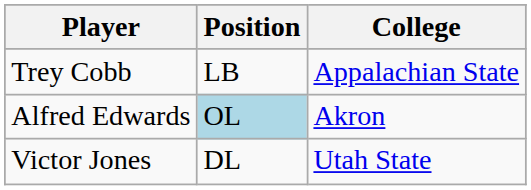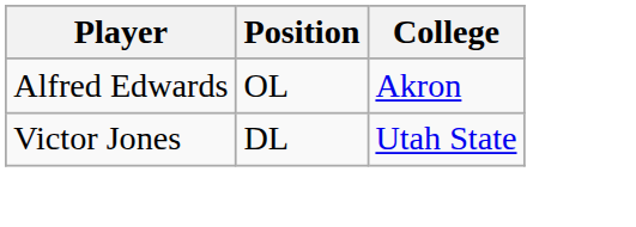 <table class="wikitable">
 <tr>
 <th>Player</th>
 <th>Position</th>
 <th>College</th>
 </tr>
 <tr>
-<td>Trey Cobb</td>
-<td>LB</td>
-<td><a href='#'>Appalachian State</a></td>
-</tr>
-<tr>
 <td>Alfred Edwards</td>
-<td style="background: lightblue;">OL</td>
+<td>OL</td>
 <td><a href='#'>Akron</a></td>
 </tr>
 <tr>
 <td>Victor Jones</td>
 <td>DL</td>
 <td><a href='#'>Utah State</a></td>
 </tr>
 </table>
